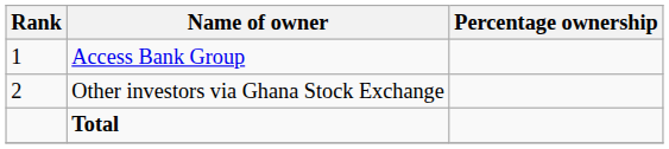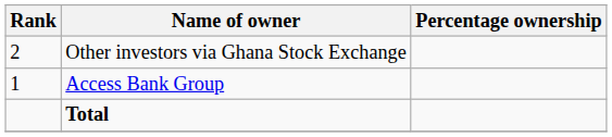 <table class="wikitable sortable" style="margin: 0.5em auto">
 <tr>
 <th>Rank</th>
 <th>Name of owner</th>
 <th>Percentage ownership</th>
 </tr>
 <tr>
-<td>1</td>
-<td><a href='#'>Access Bank Group</a></td>
+<td>2</td>
+<td>Other investors via Ghana Stock Exchange</td>
 <td></td>
 </tr>
 <tr>
-<td>2</td>
-<td>Other investors via Ghana Stock Exchange</td>
+<td>1</td>
+<td><a href='#'>Access Bank Group</a></td>
 <td></td>
 </tr>
 <tr>
 <td></td>
 <td><strong>Total</strong></td>
 <td></td>
 </tr>
 <tr>
 </tr>
 </table>
